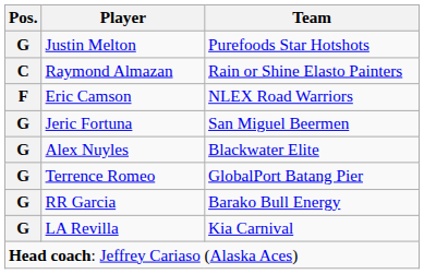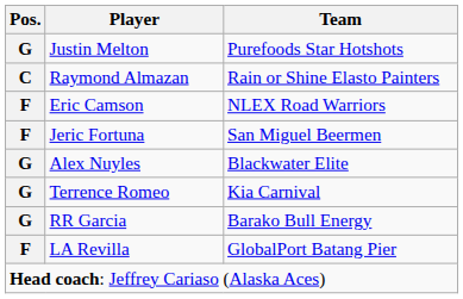 <table class="wikitable">
 <tr>
 <th>Pos.</th>
 <th style="width:150px;">Player</th>
 <th width=200px>Team</th>
 </tr>
 <tr>
 <th>G</th>
 <td><a href='#'>Justin Melton</a></td>
 <td><a href='#'>Purefoods Star Hotshots</a></td>
 </tr>
 <tr>
 <th>C</th>
 <td><a href='#'>Raymond Almazan</a></td>
 <td><a href='#'>Rain or Shine Elasto Painters</a></td>
 </tr>
 <tr>
 <th>F</th>
 <td><a href='#'>Eric Camson</a></td>
 <td><a href='#'>NLEX Road Warriors</a></td>
 </tr>
 <tr>
-<th>G</th>
+<th>F</th>
 <td><a href='#'>Jeric Fortuna</a></td>
 <td><a href='#'>San Miguel Beermen</a></td>
 </tr>
 <tr>
 <th>G</th>
 <td><a href='#'>Alex Nuyles</a></td>
 <td><a href='#'>Blackwater Elite</a></td>
 </tr>
 <tr>
 <th>G</th>
 <td><a href='#'>Terrence Romeo</a></td>
-<td><a href='#'>GlobalPort Batang Pier</a></td>
+<td><a href='#'>Kia Carnival</a></td>
 </tr>
 <tr>
 <th>G</th>
 <td><a href='#'>RR Garcia</a></td>
 <td><a href='#'>Barako Bull Energy</a></td>
 </tr>
 <tr>
-<th>G</th>
+<th>F</th>
 <td><a href='#'>LA Revilla</a></td>
-<td><a href='#'>Kia Carnival</a></td>
+<td><a href='#'>GlobalPort Batang Pier</a></td>
 </tr>
 <tr>
 <td colspan="5"><strong>Head coach</strong>: <a href='#'>Jeffrey Cariaso</a> (<a href='#'>Alaska Aces</a>)</td>
 </tr>
 </table>
